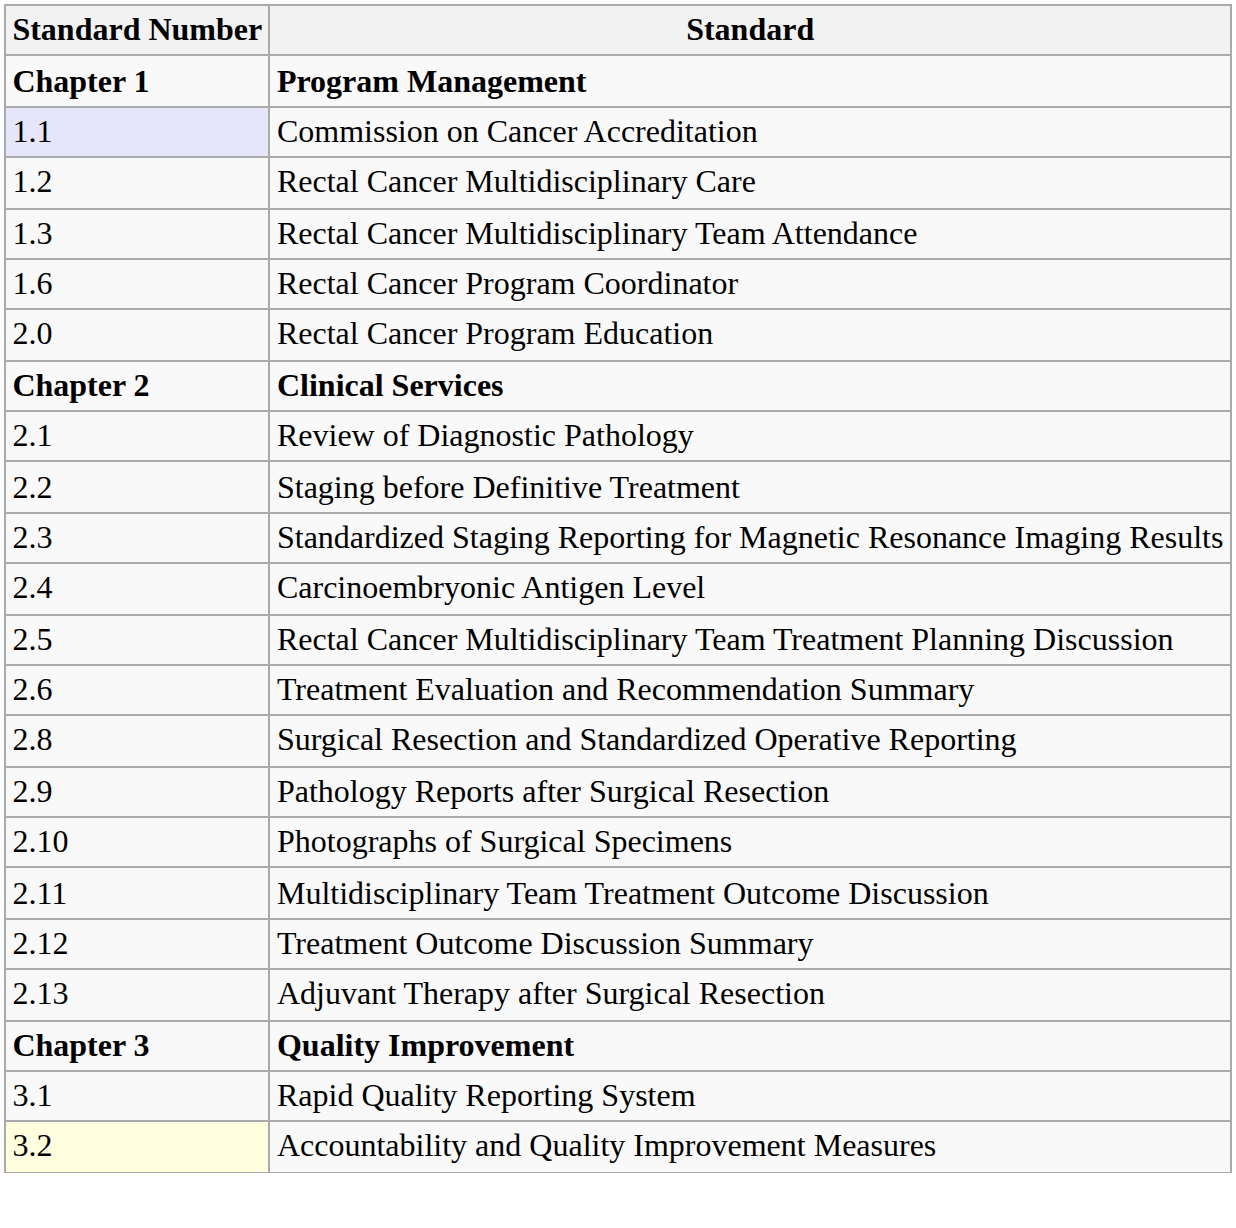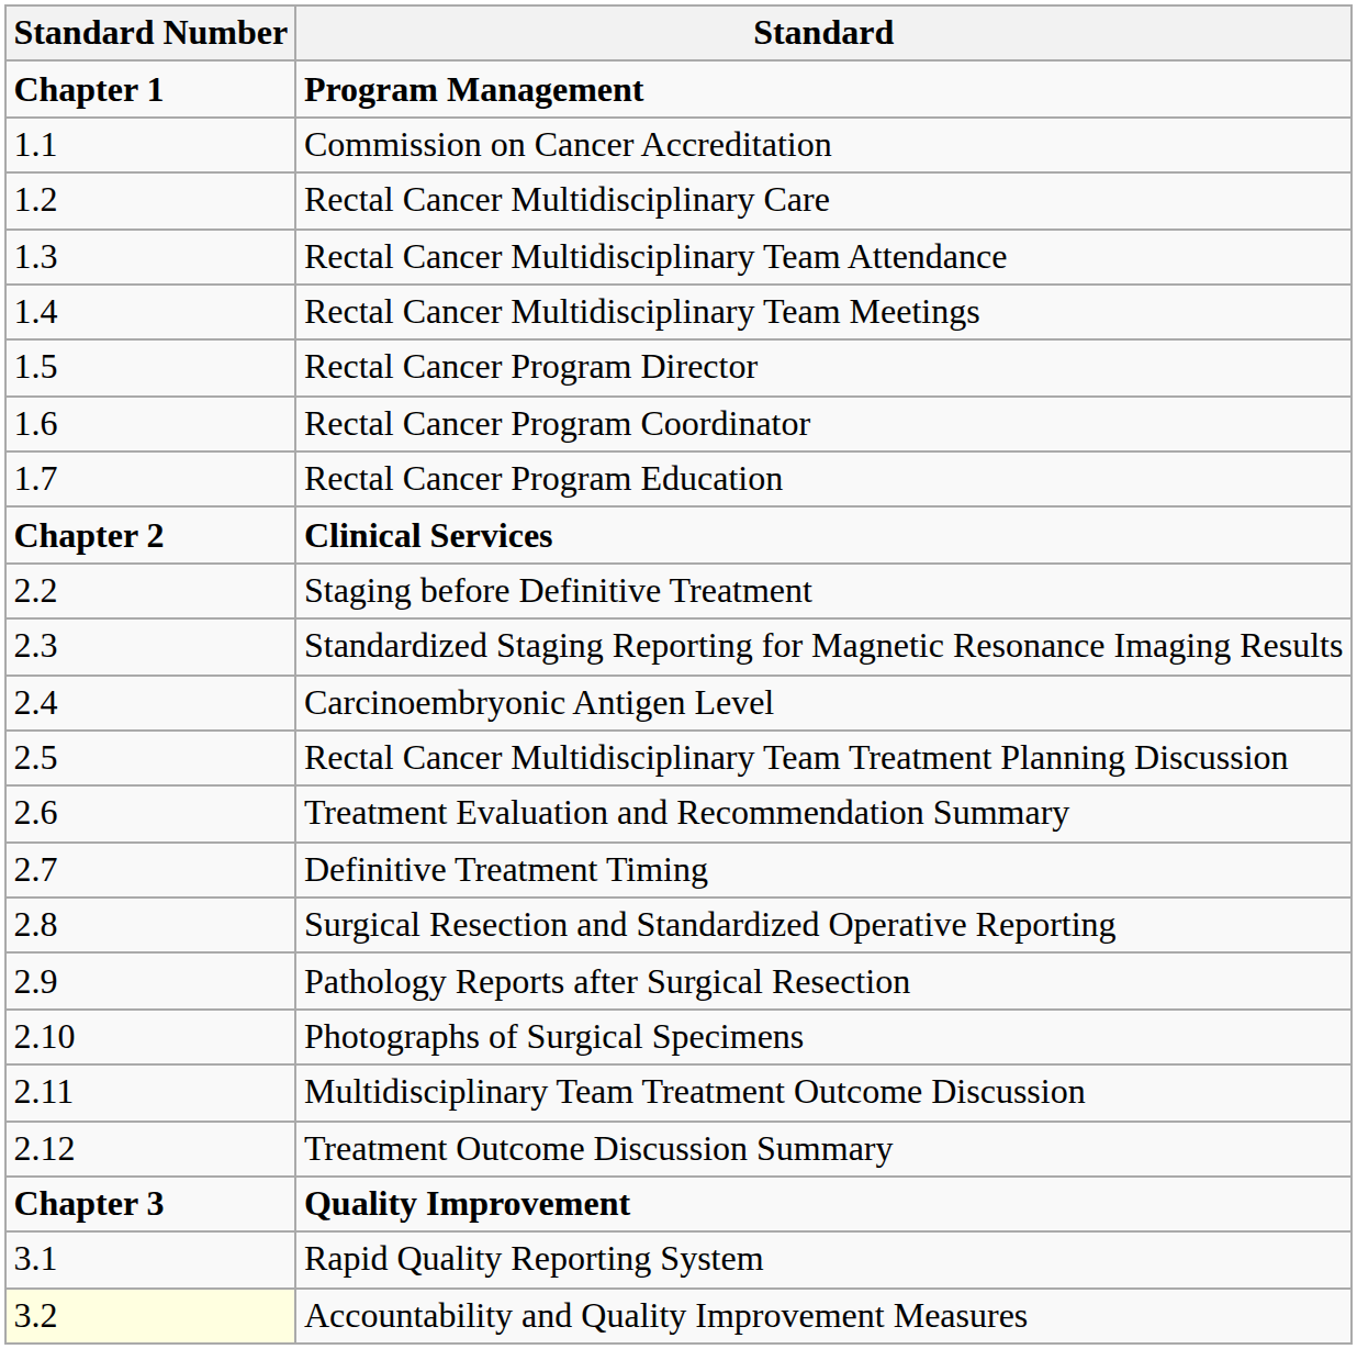 <table class="wikitable">
 <tr>
 <th>Standard Number</th>
 <th>Standard</th>
 </tr>
 <tr>
 <td><strong>Chapter 1</strong></td>
 <td><strong>Program Management</strong></td>
 </tr>
 <tr>
-<td style="background: lavender;">1.1</td>
+<td>1.1</td>
 <td>Commission on Cancer Accreditation</td>
 </tr>
 <tr>
 <td>1.2</td>
 <td>Rectal Cancer Multidisciplinary Care</td>
 </tr>
 <tr>
 <td>1.3</td>
 <td>Rectal Cancer Multidisciplinary Team Attendance</td>
 </tr>
 <tr>
+<td>1.4</td>
+<td>Rectal Cancer Multidisciplinary Team Meetings</td>
+</tr>
+<tr>
+<td>1.5</td>
+<td>Rectal Cancer Program Director</td>
+</tr>
+<tr>
 <td>1.6</td>
 <td>Rectal Cancer Program Coordinator</td>
 </tr>
 <tr>
-<td>2.0</td>
+<td>1.7</td>
 <td>Rectal Cancer Program Education</td>
 </tr>
 <tr>
 <td><strong>Chapter 2</strong></td>
 <td><strong>Clinical Services</strong></td>
-</tr>
-<tr>
-<td>2.1</td>
-<td>Review of Diagnostic Pathology</td>
 </tr>
 <tr>
 <td>2.2</td>
 <td>Staging before Definitive Treatment</td>
 </tr>
 <tr>
 <td>2.3</td>
 <td>Standardized Staging Reporting for Magnetic Resonance Imaging Results</td>
 </tr>
 <tr>
 <td>2.4</td>
 <td>Carcinoembryonic Antigen Level</td>
 </tr>
 <tr>
 <td>2.5</td>
 <td>Rectal Cancer Multidisciplinary Team Treatment Planning Discussion</td>
 </tr>
 <tr>
 <td>2.6</td>
 <td>Treatment Evaluation and Recommendation Summary</td>
 </tr>
 <tr>
+<td>2.7</td>
+<td>Definitive Treatment Timing</td>
+</tr>
+<tr>
 <td>2.8</td>
 <td>Surgical Resection and Standardized Operative Reporting</td>
 </tr>
 <tr>
 <td>2.9</td>
 <td>Pathology Reports after Surgical Resection</td>
 </tr>
 <tr>
 <td>2.10</td>
 <td>Photographs of Surgical Specimens</td>
 </tr>
 <tr>
 <td>2.11</td>
 <td>Multidisciplinary Team Treatment Outcome Discussion</td>
 </tr>
 <tr>
 <td>2.12</td>
 <td>Treatment Outcome Discussion Summary</td>
 </tr>
 <tr>
-<td>2.13</td>
-<td>Adjuvant Therapy after Surgical Resection</td>
-</tr>
-<tr>
 <td><strong>Chapter 3</strong></td>
 <td><strong>Quality Improvement</strong></td>
 </tr>
 <tr>
 <td>3.1</td>
 <td>Rapid Quality Reporting System</td>
 </tr>
 <tr>
 <td style="background: lightyellow;">3.2</td>
 <td>Accountability and Quality Improvement Measures</td>
 </tr>
 </table>
